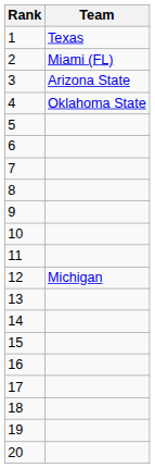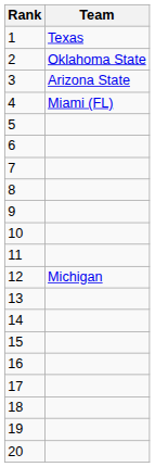 <table class=wikitable>
 <tr>
 <th>Rank</th>
 <th>Team</th>
 </tr>
 <tr>
 <td>1</td>
 <td><a href='#'>Texas</a></td>
 </tr>
 <tr>
 <td>2</td>
-<td><a href='#'>Miami (FL)</a></td>
+<td><a href='#'>Oklahoma State</a></td>
 </tr>
 <tr>
 <td>3</td>
 <td><a href='#'>Arizona State</a></td>
 </tr>
 <tr>
 <td>4</td>
-<td><a href='#'>Oklahoma State</a></td>
+<td><a href='#'>Miami (FL)</a></td>
 </tr>
 <tr>
 <td>5</td>
 <td></td>
 </tr>
 <tr>
 <td>6</td>
 <td></td>
 </tr>
 <tr>
 <td>7</td>
 <td></td>
 </tr>
 <tr>
 <td>8</td>
 <td></td>
 </tr>
 <tr>
 <td>9</td>
 <td></td>
 </tr>
 <tr>
 <td>10</td>
 <td></td>
 </tr>
 <tr>
 <td>11</td>
 <td></td>
 </tr>
 <tr>
 <td>12</td>
 <td><a href='#'>Michigan</a></td>
 </tr>
 <tr>
 <td>13</td>
 <td></td>
 </tr>
 <tr>
 <td>14</td>
 <td></td>
 </tr>
 <tr>
 <td>15</td>
 <td></td>
 </tr>
 <tr>
 <td>16</td>
 <td></td>
 </tr>
 <tr>
 <td>17</td>
 <td></td>
 </tr>
 <tr>
 <td>18</td>
 <td></td>
 </tr>
 <tr>
 <td>19</td>
 <td></td>
 </tr>
 <tr>
 <td>20</td>
 <td></td>
 </tr>
 </table>
